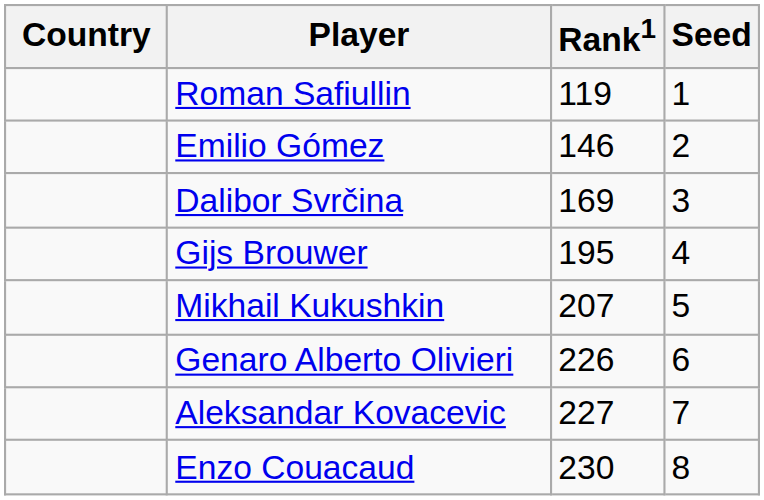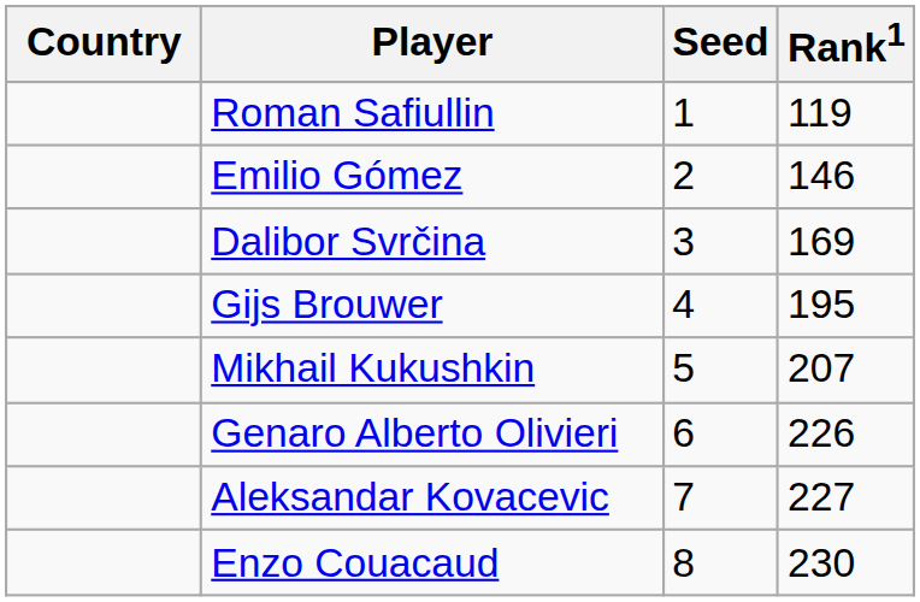 <table class="sortable wikitable">
 <tr>
 <th width="70">Country</th>
 <th width="175">Player</th>
+<th>Seed</th>
 <th>Rank<sup>1</sup></th>
-<th>Seed</th>
 </tr>
 <tr>
 <td></td>
 <td><a href='#'>Roman Safiullin</a></td>
+<td>1</td>
 <td>119</td>
-<td>1</td>
 </tr>
 <tr>
 <td></td>
 <td><a href='#'>Emilio Gómez</a></td>
+<td>2</td>
 <td>146</td>
-<td>2</td>
 </tr>
 <tr>
 <td></td>
 <td><a href='#'>Dalibor Svrčina</a></td>
+<td>3</td>
 <td>169</td>
-<td>3</td>
 </tr>
 <tr>
 <td></td>
 <td><a href='#'>Gijs Brouwer</a></td>
+<td>4</td>
 <td>195</td>
-<td>4</td>
 </tr>
 <tr>
 <td></td>
 <td><a href='#'>Mikhail Kukushkin</a></td>
+<td>5</td>
 <td>207</td>
-<td>5</td>
 </tr>
 <tr>
 <td></td>
 <td><a href='#'>Genaro Alberto Olivieri</a></td>
+<td>6</td>
 <td>226</td>
-<td>6</td>
 </tr>
 <tr>
 <td></td>
 <td><a href='#'>Aleksandar Kovacevic</a></td>
+<td>7</td>
 <td>227</td>
-<td>7</td>
 </tr>
 <tr>
 <td></td>
 <td><a href='#'>Enzo Couacaud</a></td>
+<td>8</td>
 <td>230</td>
-<td>8</td>
 </tr>
 </table>
